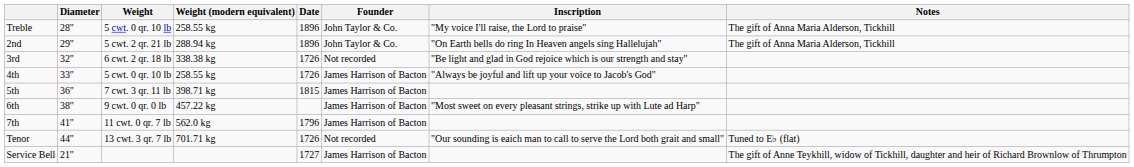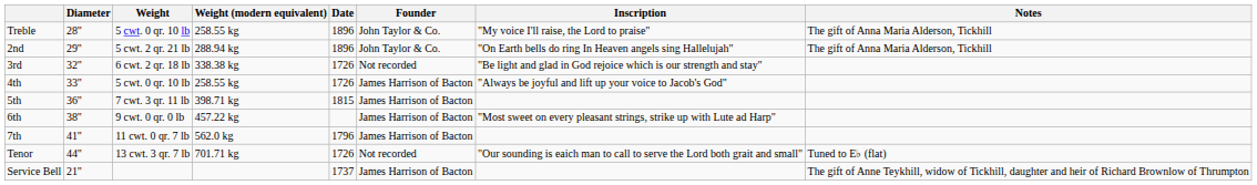 <table class="wikitable">
 <tr>
 <th></th>
 <th>Diameter</th>
 <th>Weight</th>
 <th>Weight (modern equivalent)</th>
 <th>Date</th>
 <th>Founder</th>
 <th>Inscription</th>
 <th>Notes</th>
 </tr>
 <tr>
 <td>Treble</td>
 <td>28"</td>
 <td>5 <a href='#'>cwt</a>. 0 qr. 10 <a href='#'>lb</a></td>
 <td>258.55 kg</td>
 <td>1896</td>
 <td>John Taylor & Co.</td>
 <td>"My voice I'll raise, the Lord to praise"</td>
 <td>The gift of Anna Maria Alderson, Tickhill</td>
 </tr>
 <tr>
 <td>2nd</td>
 <td>29"</td>
 <td>5 cwt. 2 qr. 21 lb</td>
 <td>288.94 kg</td>
 <td>1896</td>
 <td>John Taylor & Co.</td>
 <td>"On Earth bells do ring In Heaven angels sing Hallelujah"</td>
 <td>The gift of Anna Maria Alderson, Tickhill</td>
 </tr>
 <tr>
 <td>3rd</td>
 <td>32"</td>
 <td>6 cwt. 2 qr. 18 lb</td>
 <td>338.38 kg</td>
 <td>1726</td>
 <td>Not recorded</td>
 <td>"Be light and glad in God rejoice which is our strength and stay"</td>
 <td></td>
 </tr>
 <tr>
 <td>4th</td>
 <td>33"</td>
 <td>5 cwt. 0 qr. 10 lb</td>
 <td>258.55 kg</td>
 <td>1726</td>
 <td>James Harrison of Bacton</td>
 <td>"Always be joyful and lift up your voice to Jacob's God"</td>
 <td></td>
 </tr>
 <tr>
 <td>5th</td>
 <td>36"</td>
 <td>7 cwt. 3 qr. 11 lb</td>
 <td>398.71 kg</td>
 <td>1815</td>
 <td>James Harrison of Bacton</td>
 <td></td>
 <td></td>
 </tr>
 <tr>
 <td>6th</td>
 <td>38"</td>
 <td>9 cwt. 0 qr. 0 lb</td>
 <td>457.22 kg</td>
 <td></td>
 <td>James Harrison of Bacton</td>
 <td>"Most sweet on every pleasant strings, strike up with Lute ad Harp"</td>
 <td></td>
 </tr>
 <tr>
 <td>7th</td>
 <td>41"</td>
 <td>11 cwt. 0 qr. 7 lb</td>
 <td>562.0 kg</td>
 <td>1796</td>
 <td>James Harrison of Bacton</td>
 <td></td>
 <td></td>
 </tr>
 <tr>
 <td>Tenor</td>
 <td>44"</td>
 <td>13 cwt. 3 qr. 7 lb</td>
 <td>701.71 kg</td>
 <td>1726</td>
 <td>Not recorded</td>
 <td>"Our sounding is eaich man to call to serve the Lord both grait and small"</td>
 <td>Tuned to E♭ (flat)</td>
 </tr>
 <tr>
 <td>Service Bell</td>
 <td>21"</td>
 <td></td>
 <td></td>
-<td>1727</td>
+<td>1737</td>
 <td>James Harrison of Bacton</td>
 <td></td>
 <td>The gift of Anne Teykhill, widow of Tickhill, daughter and heir of Richard Brownlow of Thrumpton</td>
 </tr>
 </table>
